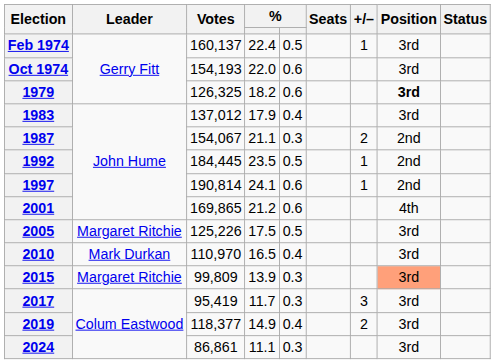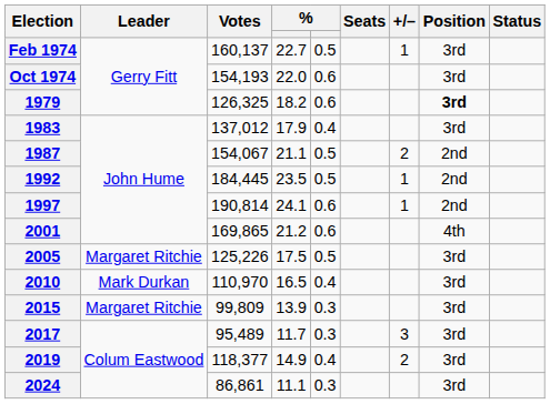 <table class="wikitable" style="font-size:97%; text-align:center;">
 <tr>
 <th rowspan=2>Election</th>
 <th rowspan=2>Leader</th>
 <th rowspan=2>Votes</th>
 <th colspan=2>%</th>
 <th rowspan=2>Seats<br></th>
 <th rowspan=2>+/–</th>
 <th rowspan=2>Position</th>
 <th rowspan=2>Status</th>
 </tr>
 <tr>
 <th></th>
 <th></th>
 </tr>
 <tr>
 <th><a href='#'>Feb 1974</a></th>
 <td rowspan="3"><a href='#'>Gerry Fitt</a></td>
 <td>160,137</td>
-<td>22.4</td>
+<td>22.7</td>
 <td>0.5</td>
 <td></td>
 <td> 1</td>
 <td> 3rd</td>
 <td></td>
 </tr>
 <tr>
 <th><a href='#'>Oct 1974</a></th>
 <td>154,193</td>
 <td>22.0</td>
 <td>0.6</td>
 <td></td>
 <td></td>
 <td> 3rd</td>
 <td></td>
 </tr>
 <tr>
 <th><a href='#'>1979</a></th>
 <td>126,325</td>
 <td>18.2</td>
 <td>0.6</td>
 <td></td>
 <td></td>
 <td><strong> 3rd</strong></td>
 <td></td>
 </tr>
 <tr>
 <th><a href='#'>1983</a></th>
 <td rowspan="5"><a href='#'>John Hume</a></td>
 <td>137,012</td>
 <td>17.9</td>
 <td>0.4</td>
 <td></td>
 <td></td>
 <td> 3rd</td>
 <td></td>
 </tr>
 <tr>
 <th><a href='#'>1987</a></th>
 <td>154,067</td>
 <td>21.1</td>
-<td>0.3</td>
+<td>0.5</td>
 <td></td>
 <td> 2</td>
 <td> 2nd</td>
 <td></td>
 </tr>
 <tr>
 <th><a href='#'>1992</a></th>
 <td>184,445</td>
 <td>23.5</td>
 <td>0.5</td>
 <td></td>
 <td> 1</td>
 <td> 2nd</td>
 <td></td>
 </tr>
 <tr>
 <th><a href='#'>1997</a></th>
 <td>190,814</td>
 <td>24.1</td>
 <td>0.6</td>
 <td></td>
 <td> 1</td>
 <td> 2nd</td>
 <td></td>
 </tr>
 <tr>
 <th><a href='#'>2001</a></th>
 <td>169,865</td>
 <td>21.2</td>
 <td>0.6</td>
 <td></td>
 <td></td>
 <td> 4th</td>
 <td></td>
 </tr>
 <tr>
 <th><a href='#'>2005</a></th>
 <td><a href='#'>Margaret Ritchie</a></td>
 <td>125,226</td>
 <td>17.5</td>
 <td>0.5</td>
 <td></td>
 <td></td>
 <td> 3rd</td>
 <td></td>
 </tr>
 <tr>
 <th><a href='#'>2010</a></th>
 <td><a href='#'>Mark Durkan</a></td>
 <td>110,970</td>
 <td>16.5</td>
 <td>0.4</td>
 <td></td>
 <td></td>
 <td> 3rd</td>
 <td></td>
 </tr>
 <tr>
 <th><a href='#'>2015</a></th>
 <td><a href='#'>Margaret Ritchie</a></td>
 <td>99,809</td>
 <td>13.9</td>
 <td>0.3</td>
 <td></td>
 <td></td>
-<td style="background: lightsalmon;"> 3rd</td>
+<td> 3rd</td>
 <td></td>
 </tr>
 <tr>
 <th><a href='#'>2017</a></th>
 <td rowspan="3"><a href='#'>Colum Eastwood</a></td>
-<td>95,419</td>
+<td>95,489</td>
 <td>11.7</td>
 <td>0.3</td>
 <td></td>
 <td> 3</td>
 <td> 3rd</td>
 <td></td>
 </tr>
 <tr>
 <th><a href='#'>2019</a></th>
 <td>118,377</td>
 <td>14.9</td>
 <td>0.4</td>
 <td></td>
 <td> 2</td>
 <td> 3rd</td>
 <td></td>
 </tr>
 <tr>
 <th><a href='#'>2024</a></th>
 <td>86,861</td>
 <td>11.1</td>
 <td>0.3</td>
 <td></td>
 <td></td>
 <td> 3rd</td>
 <td></td>
 </tr>
 </table>
